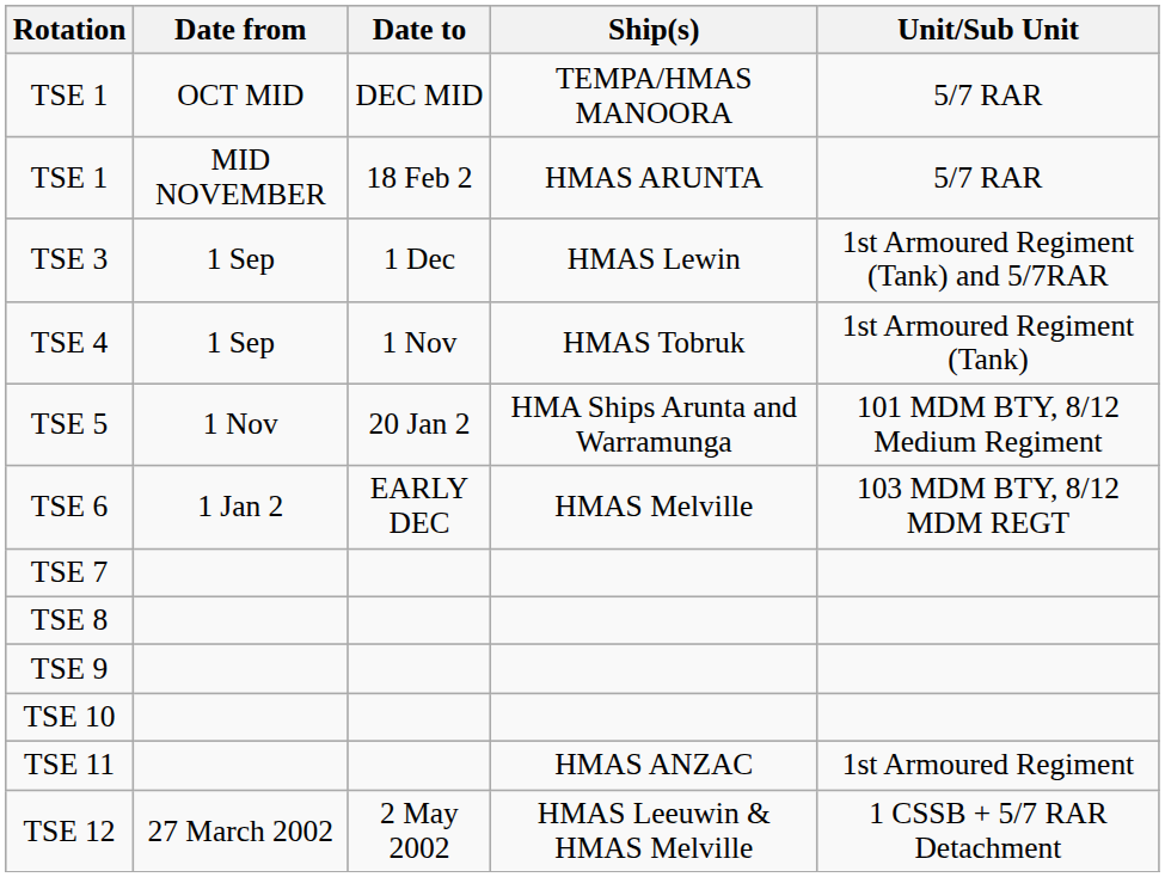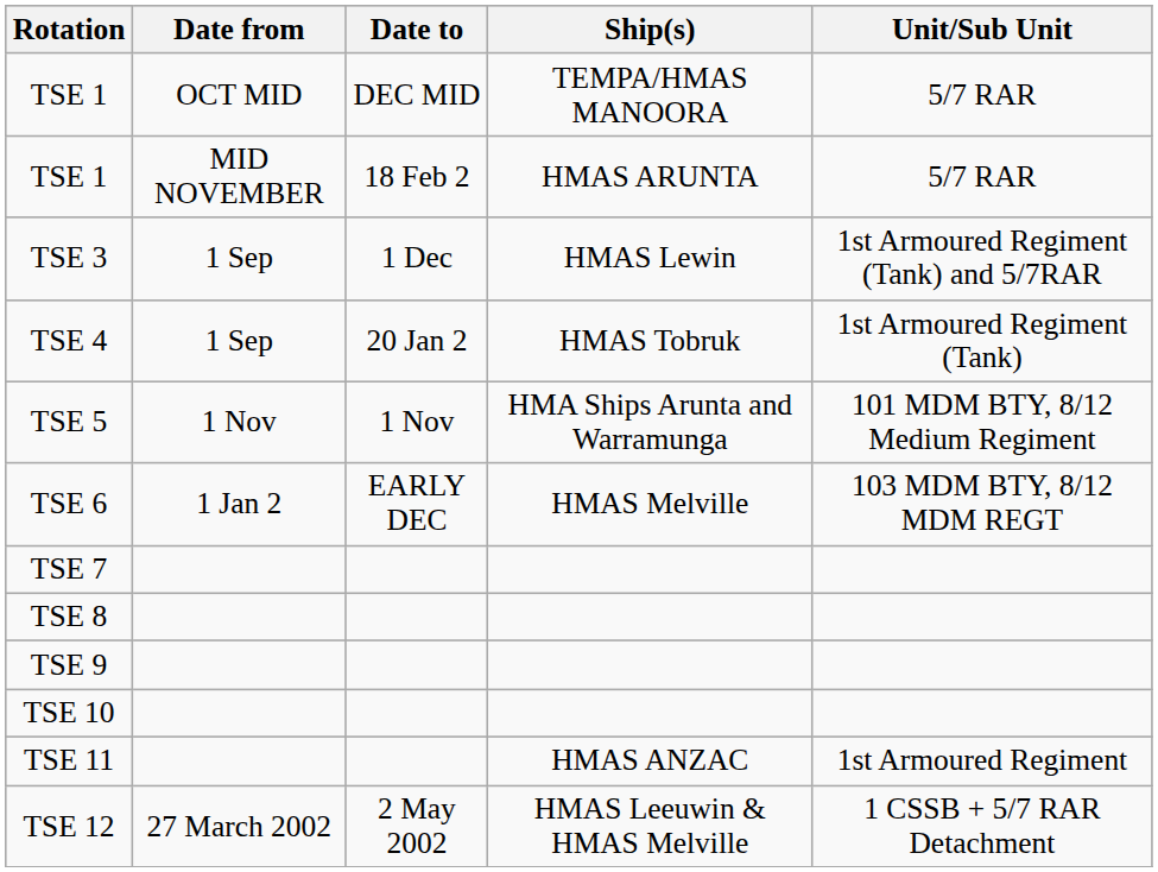 <table class="wikitable" style="text-align:center;" border="1">
 <tr>
 <th scope="col" colspan="1">Rotation</th>
 <th scope="col">Date from</th>
 <th scope="col">Date to</th>
 <th scope="col">Ship(s)</th>
 <th scope="col">Unit/Sub Unit</th>
 </tr>
 <tr>
 <td>TSE 1</td>
 <td>OCT MID</td>
 <td>DEC MID</td>
 <td>TEMPA/HMAS MANOORA</td>
 <td>5/7 RAR</td>
 </tr>
 <tr>
 <td>TSE 1</td>
 <td>MID NOVEMBER</td>
 <td>18 Feb 2</td>
 <td>HMAS ARUNTA</td>
 <td>5/7 RAR</td>
 </tr>
 <tr>
 <td>TSE 3</td>
 <td>1 Sep</td>
 <td>1 Dec</td>
 <td>HMAS Lewin</td>
 <td>1st Armoured Regiment (Tank) and 5/7RAR</td>
 </tr>
 <tr>
 <td>TSE 4</td>
 <td>1 Sep</td>
-<td>1 Nov</td>
+<td>20 Jan 2</td>
 <td>HMAS Tobruk</td>
 <td>1st Armoured Regiment (Tank)</td>
 </tr>
 <tr>
 <td>TSE 5</td>
 <td>1 Nov</td>
-<td>20 Jan 2</td>
+<td>1 Nov</td>
 <td>HMA Ships Arunta and Warramunga</td>
 <td>101 MDM BTY, 8/12 Medium Regiment</td>
 </tr>
 <tr>
 <td>TSE 6</td>
 <td>1 Jan 2</td>
 <td>EARLY DEC</td>
 <td>HMAS Melville</td>
 <td>103 MDM BTY, 8/12 MDM REGT</td>
 </tr>
 <tr>
 <td>TSE 7</td>
 <td></td>
 <td></td>
 <td></td>
 <td></td>
 </tr>
 <tr>
 <td>TSE 8</td>
 <td></td>
 <td></td>
 <td></td>
 <td></td>
 </tr>
 <tr>
 <td>TSE 9</td>
 <td></td>
 <td></td>
 <td></td>
 <td></td>
 </tr>
 <tr>
 <td>TSE 10</td>
 <td></td>
 <td></td>
 <td></td>
 <td></td>
 </tr>
 <tr>
 <td>TSE 11</td>
 <td></td>
 <td></td>
 <td>HMAS ANZAC</td>
 <td>1st Armoured Regiment</td>
 </tr>
 <tr>
 <td>TSE 12</td>
 <td>27 March 2002</td>
 <td>2 May 2002</td>
 <td>HMAS Leeuwin & HMAS Melville</td>
 <td>1 CSSB + 5/7 RAR Detachment</td>
 </tr>
 <tr>
 </tr>
 </table>
